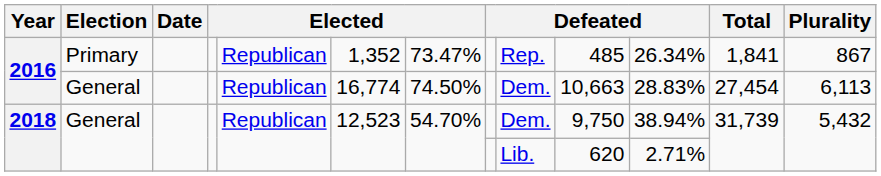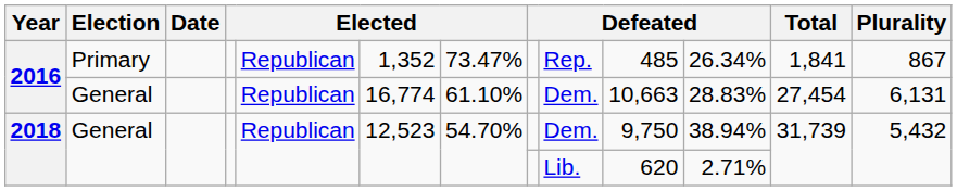 <table class="wikitable">
 <tr>
 <th>Year</th>
 <th>Election</th>
 <th>Date</th>
 <th colspan="4">Elected</th>
 <th colspan="4">Defeated</th>
 <th>Total</th>
 <th>Plurality</th>
 </tr>
 <tr>
 <th rowspan="2"><a href='#'>2016</a></th>
 <td>Primary</td>
 <td></td>
 <td></td>
 <td valign="top" ><a href='#'>Republican</a></td>
 <td valign="top" align="right">1,352</td>
 <td valign="top" align="right">73.47%</td>
 <td></td>
 <td valign="top" ><a href='#'>Rep.</a></td>
 <td valign="top" align="right">485</td>
 <td valign="top" align="right">26.34%</td>
 <td valign="top" align="right">1,841</td>
 <td valign="top" align="right">867</td>
 </tr>
 <tr>
 <td>General</td>
 <td valign="top"></td>
 <td valign="top"></td>
 <td valign="top" ><a href='#'>Republican</a></td>
 <td valign="top" align="right">16,774</td>
-<td valign="top" align="right">74.50%</td>
+<td valign="top" align="right">61.10%</td>
 <td></td>
 <td valign="top" ><a href='#'>Dem.</a></td>
 <td valign="top" align="right">10,663</td>
 <td valign="top" align="right">28.83%</td>
 <td valign="top" align="right">27,454</td>
-<td valign="top" align="right">6,113</td>
+<td valign="top" align="right">6,131</td>
 </tr>
 <tr>
 <th valign="top" rowspan="2"><a href='#'>2018</a></th>
 <td rowspan="2" valign="top">General</td>
 <td rowspan="2" valign="top"></td>
 <td rowspan="2" valign="top"></td>
 <td valign="top" rowspan="2" ><a href='#'>Republican</a></td>
 <td rowspan="2" valign="top" align="right">12,523</td>
 <td rowspan="2" valign="top" align="right">54.70%</td>
 <td valign="top"></td>
 <td valign="top" ><a href='#'>Dem.</a></td>
 <td valign="top" align="right">9,750</td>
 <td valign="top" align="right">38.94%</td>
 <td rowspan="2" valign="top" align="right">31,739</td>
 <td rowspan="2" valign="top" align="right">5,432</td>
 </tr>
 <tr>
 <td></td>
 <td valign="top" ><a href='#'>Lib.</a></td>
 <td valign="top" align="right">620</td>
 <td valign="top" align="right">2.71%</td>
 </tr>
 </table>
